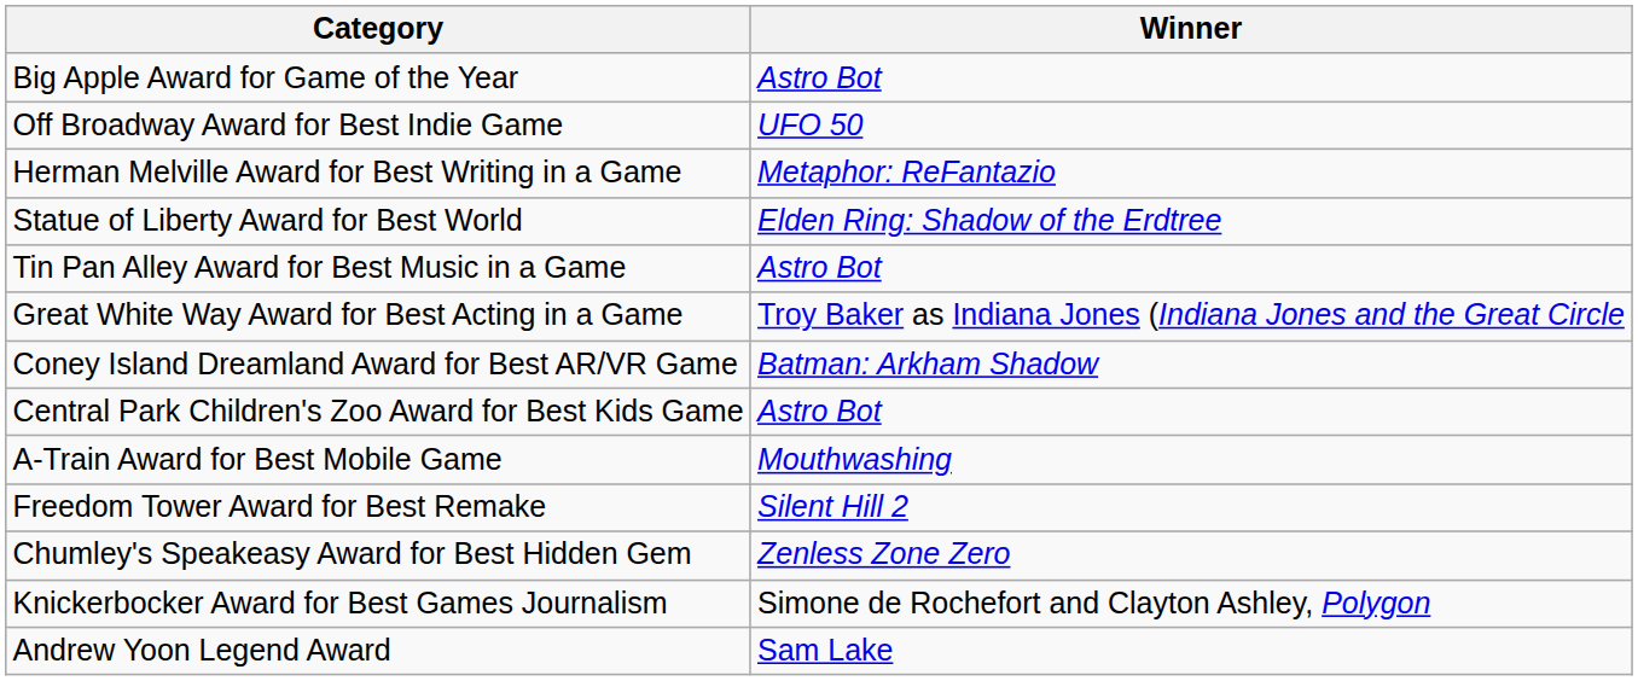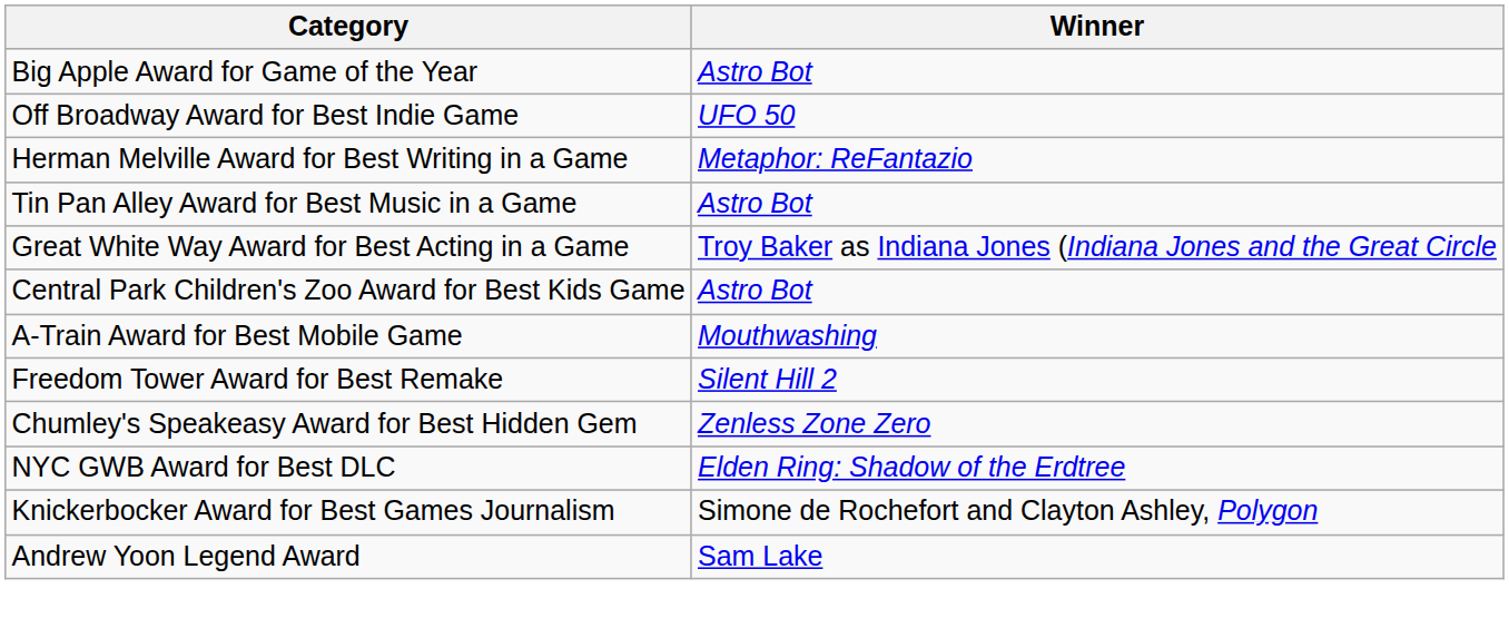 <table class="wikitable sortable plainrowheaders" border="none" style="margin:0">
 <tr valign="bottom">
 <th scope="col">Category</th>
 <th scope="col">Winner</th>
 </tr>
 <tr>
 <td>Big Apple Award for Game of the Year</td>
 <td><em><a href='#'>Astro Bot</a></em></td>
 </tr>
 <tr>
 <td>Off Broadway Award for Best Indie Game</td>
 <td><em><a href='#'>UFO 50</a></em></td>
 </tr>
 <tr>
 <td>Herman Melville Award for Best Writing in a Game</td>
 <td><em><a href='#'>Metaphor: ReFantazio</a></em></td>
 </tr>
 <tr>
-<td>Statue of Liberty Award for Best World</td>
-<td><em><a href='#'>Elden Ring: Shadow of the Erdtree</a></em></td>
-</tr>
-<tr>
 <td>Tin Pan Alley Award for Best Music in a Game</td>
 <td><em><a href='#'>Astro Bot</a></em></td>
 </tr>
 <tr>
 <td>Great White Way Award for Best Acting in a Game</td>
 <td><a href='#'>Troy Baker</a> as <a href='#'>Indiana Jones</a> (<em><a href='#'>Indiana Jones and the Great Circle</a></em></td>
-</tr>
-<tr>
-<td>Coney Island Dreamland Award for Best AR/VR Game</td>
-<td><em><a href='#'>Batman: Arkham Shadow</a></em></td>
 </tr>
 <tr>
 <td>Central Park Children's Zoo Award for Best Kids Game</td>
 <td><em><a href='#'>Astro Bot</a></em></td>
 </tr>
 <tr>
 <td>A-Train Award for Best Mobile Game</td>
 <td><em><a href='#'>Mouthwashing</a></em></td>
 </tr>
 <tr>
 <td>Freedom Tower Award for Best Remake</td>
 <td><em><a href='#'>Silent Hill 2</a></em></td>
 </tr>
 <tr>
 <td>Chumley's Speakeasy Award for Best Hidden Gem</td>
 <td><em><a href='#'>Zenless Zone Zero</a></em></td>
 </tr>
 <tr>
+<td>NYC GWB Award for Best DLC</td>
+<td><em><a href='#'>Elden Ring: Shadow of the Erdtree</a></em></td>
+</tr>
+<tr>
 <td>Knickerbocker Award for Best Games Journalism</td>
 <td>Simone de Rochefort and Clayton Ashley, <em><a href='#'>Polygon</a></em></td>
 </tr>
 <tr>
 <td>Andrew Yoon Legend Award</td>
 <td><a href='#'>Sam Lake</a></td>
 </tr>
 </table>
